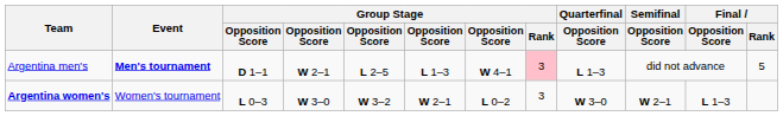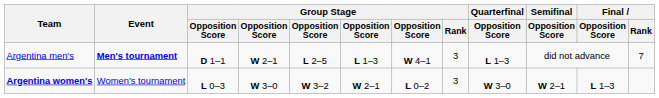 <table class="wikitable" style="font-size:90%">
 <tr>
 <th rowspan=2>Team</th>
 <th rowspan=2>Event</th>
 <th colspan=6>Group Stage</th>
 <th>Quarterfinal</th>
 <th>Semifinal</th>
 <th colspan=2>Final / </th>
 </tr>
 <tr style="font-size:95%">
 <th>Opposition<br>Score</th>
 <th>Opposition<br>Score</th>
 <th>Opposition<br>Score</th>
 <th>Opposition<br>Score</th>
 <th>Opposition<br>Score</th>
 <th>Rank</th>
 <th>Opposition<br>Score</th>
 <th>Opposition<br>Score</th>
 <th>Opposition<br>Score</th>
 <th>Rank</th>
 </tr>
 <tr align=center>
 <td align=left><a href='#'>Argentina men's</a></td>
 <td align=left><strong><a href='#'>Men's tournament</a></strong></td>
 <td><br><strong>D</strong> 1–1</td>
 <td><br><strong>W</strong> 2–1</td>
 <td><br><strong>L</strong> 2–5</td>
 <td><br><strong>L</strong> 1–3</td>
 <td><br><strong>W</strong> 4–1</td>
-<td style="background: pink;">3</td>
+<td>3</td>
 <td><br><strong>L</strong> 1–3</td>
 <td colspan=2>did not advance</td>
-<td>5</td>
+<td>7</td>
 </tr>
 <tr align=center>
 <td align=left><strong><a href='#'>Argentina women's</a></strong></td>
 <td align=left><a href='#'>Women's tournament</a></td>
 <td><br><strong>L</strong> 0–3</td>
 <td><br><strong>W</strong> 3–0</td>
 <td><br><strong>W</strong> 3–2</td>
 <td><br><strong>W</strong> 2–1</td>
 <td><br><strong>L</strong> 0–2</td>
 <td>3</td>
 <td><br><strong>W</strong> 3–0</td>
 <td><br><strong>W</strong> 2–1</td>
 <td><br><strong>L</strong> 1–3</td>
 <td></td>
 </tr>
 </table>
